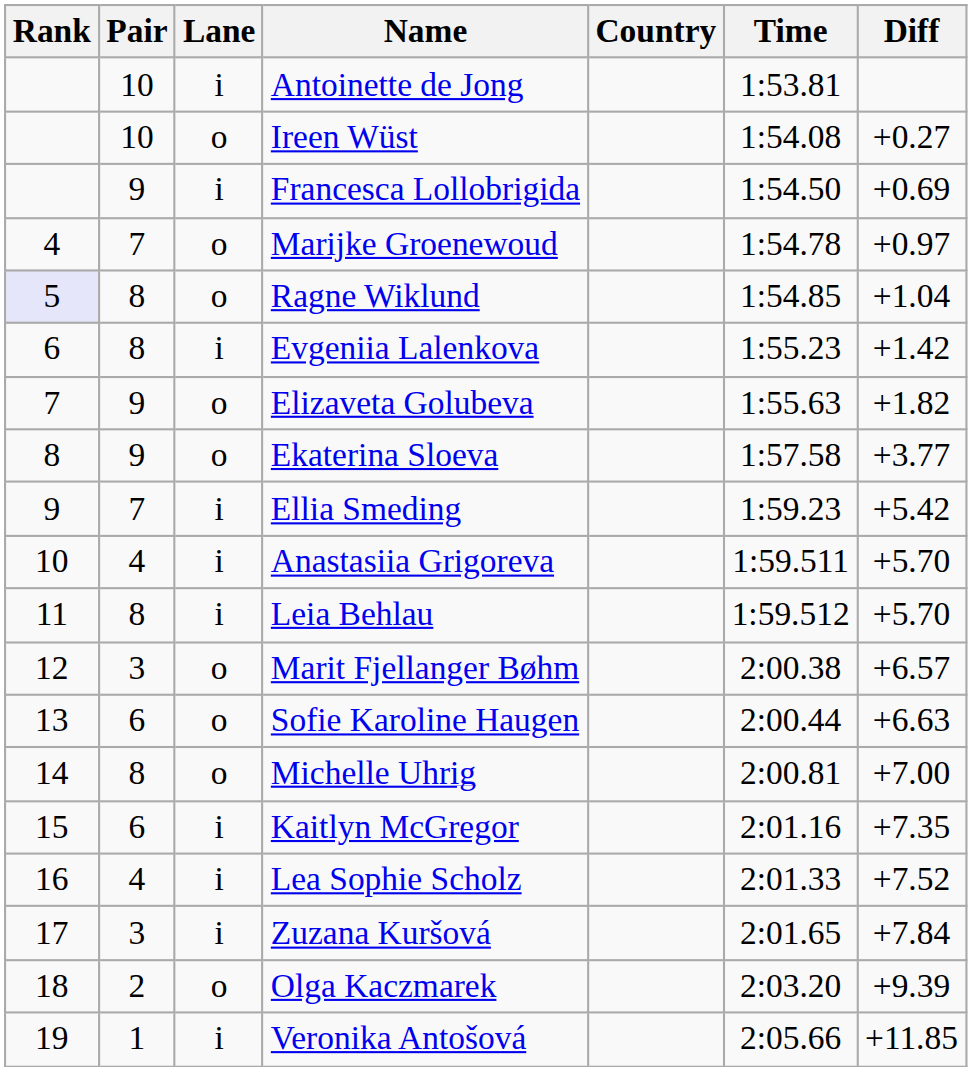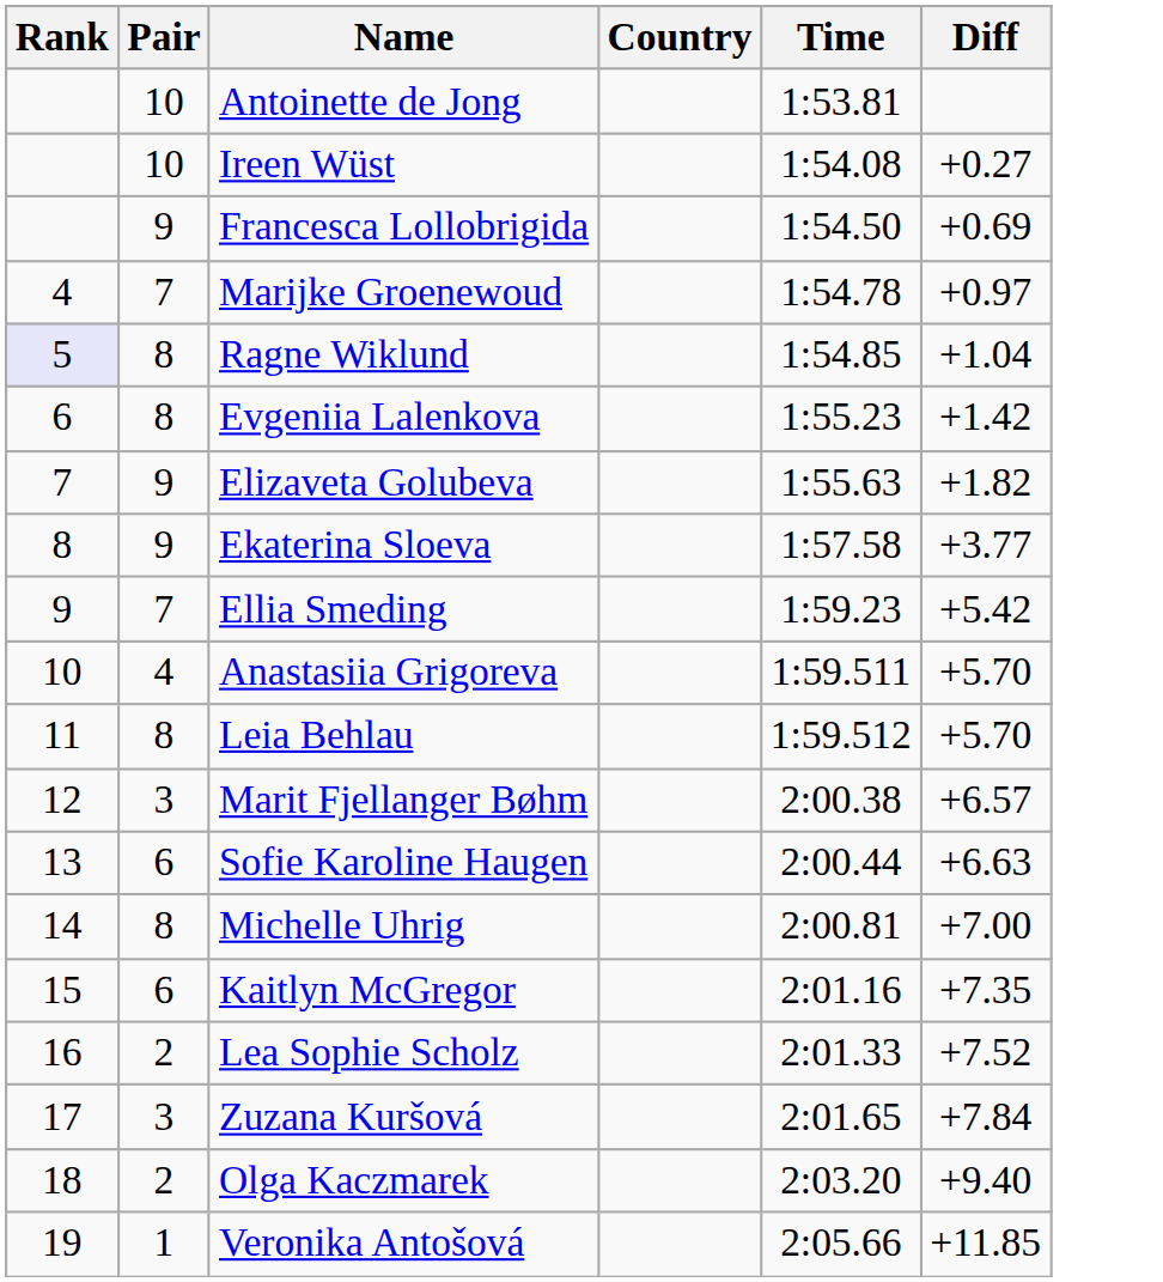 <table class="wikitable sortable" style="text-align:center">
 <tr>
 <th>Rank</th>
 <th>Pair</th>
-<th>Lane</th>
 <th>Name</th>
 <th>Country</th>
 <th>Time</th>
 <th>Diff</th>
 </tr>
 <tr>
 <td></td>
 <td>10</td>
-<td>i</td>
 <td align=left><a href='#'>Antoinette de Jong</a></td>
 <td align=left></td>
 <td>1:53.81</td>
 <td></td>
 </tr>
 <tr>
 <td></td>
 <td>10</td>
-<td>o</td>
 <td align=left><a href='#'>Ireen Wüst</a></td>
 <td align=left></td>
 <td>1:54.08</td>
 <td>+0.27</td>
 </tr>
 <tr>
 <td></td>
 <td>9</td>
-<td>i</td>
 <td align=left><a href='#'>Francesca Lollobrigida</a></td>
 <td align=left></td>
 <td>1:54.50</td>
 <td>+0.69</td>
 </tr>
 <tr>
 <td>4</td>
 <td>7</td>
-<td>o</td>
 <td align=left><a href='#'>Marijke Groenewoud</a></td>
 <td align=left></td>
 <td>1:54.78</td>
 <td>+0.97</td>
 </tr>
 <tr>
 <td style="background: lavender;">5</td>
 <td>8</td>
-<td>o</td>
 <td align=left><a href='#'>Ragne Wiklund</a></td>
 <td align=left></td>
 <td>1:54.85</td>
 <td>+1.04</td>
 </tr>
 <tr>
 <td>6</td>
 <td>8</td>
-<td>i</td>
 <td align=left><a href='#'>Evgeniia Lalenkova</a></td>
 <td align=left></td>
 <td>1:55.23</td>
 <td>+1.42</td>
 </tr>
 <tr>
 <td>7</td>
 <td>9</td>
-<td>o</td>
 <td align=left><a href='#'>Elizaveta Golubeva</a></td>
 <td align=left></td>
 <td>1:55.63</td>
 <td>+1.82</td>
 </tr>
 <tr>
 <td>8</td>
 <td>9</td>
-<td>o</td>
 <td align=left><a href='#'>Ekaterina Sloeva</a></td>
 <td align=left></td>
 <td>1:57.58</td>
 <td>+3.77</td>
 </tr>
 <tr>
 <td>9</td>
 <td>7</td>
-<td>i</td>
 <td align=left><a href='#'>Ellia Smeding</a></td>
 <td align=left></td>
 <td>1:59.23</td>
 <td>+5.42</td>
 </tr>
 <tr>
 <td>10</td>
 <td>4</td>
-<td>i</td>
 <td align=left><a href='#'>Anastasiia Grigoreva</a></td>
 <td align=left></td>
 <td>1:59.511</td>
 <td>+5.70</td>
 </tr>
 <tr>
 <td>11</td>
 <td>8</td>
-<td>i</td>
 <td align=left><a href='#'>Leia Behlau</a></td>
 <td align=left></td>
 <td>1:59.512</td>
 <td>+5.70</td>
 </tr>
 <tr>
 <td>12</td>
 <td>3</td>
-<td>o</td>
 <td align=left><a href='#'>Marit Fjellanger Bøhm</a></td>
 <td align=left></td>
 <td>2:00.38</td>
 <td>+6.57</td>
 </tr>
 <tr>
 <td>13</td>
 <td>6</td>
-<td>o</td>
 <td align=left><a href='#'>Sofie Karoline Haugen</a></td>
 <td align=left></td>
 <td>2:00.44</td>
 <td>+6.63</td>
 </tr>
 <tr>
 <td>14</td>
 <td>8</td>
-<td>o</td>
 <td align=left><a href='#'>Michelle Uhrig</a></td>
 <td align=left></td>
 <td>2:00.81</td>
 <td>+7.00</td>
 </tr>
 <tr>
 <td>15</td>
 <td>6</td>
-<td>i</td>
 <td align=left><a href='#'>Kaitlyn McGregor</a></td>
 <td align=left></td>
 <td>2:01.16</td>
 <td>+7.35</td>
 </tr>
 <tr>
 <td>16</td>
-<td>4</td>
-<td>i</td>
+<td>2</td>
 <td align=left><a href='#'>Lea Sophie Scholz</a></td>
 <td align=left></td>
 <td>2:01.33</td>
 <td>+7.52</td>
 </tr>
 <tr>
 <td>17</td>
 <td>3</td>
-<td>i</td>
 <td align=left><a href='#'>Zuzana Kuršová</a></td>
 <td align=left></td>
 <td>2:01.65</td>
 <td>+7.84</td>
 </tr>
 <tr>
 <td>18</td>
 <td>2</td>
-<td>o</td>
 <td align=left><a href='#'>Olga Kaczmarek</a></td>
 <td align=left></td>
 <td>2:03.20</td>
-<td>+9.39</td>
+<td>+9.40</td>
 </tr>
 <tr>
 <td>19</td>
 <td>1</td>
-<td>i</td>
 <td align=left><a href='#'>Veronika Antošová</a></td>
 <td align=left></td>
 <td>2:05.66</td>
 <td>+11.85</td>
 </tr>
 </table>
